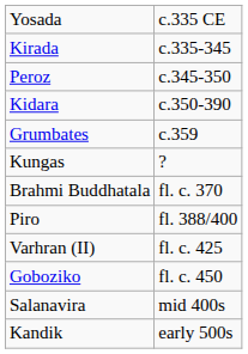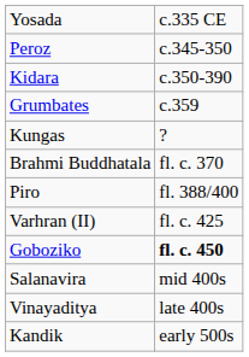 <table class="wikitable">
 <tr>
 <td>Yosada</td>
 <td>c.335 CE</td>
-</tr>
-<tr>
-<td><a href='#'>Kirada</a></td>
-<td>c.335-345</td>
 </tr>
 <tr>
 <td><a href='#'>Peroz</a></td>
 <td>c.345-350</td>
 </tr>
 <tr>
 <td><a href='#'>Kidara</a></td>
 <td>c.350-390</td>
 </tr>
 <tr>
 <td><a href='#'>Grumbates</a></td>
 <td>c.359</td>
 </tr>
 <tr>
 <td>Kungas</td>
 <td>?</td>
 </tr>
 <tr>
 <td>Brahmi Buddhatala</td>
 <td>fl. c. 370</td>
 </tr>
 <tr>
 <td>Piro</td>
 <td>fl. 388/400</td>
 </tr>
 <tr>
 <td>Varhran (II)</td>
 <td>fl. c. 425</td>
 </tr>
 <tr>
 <td><a href='#'>Goboziko</a></td>
-<td>fl. c. 450</td>
+<td><strong>fl. c. 450</strong></td>
 </tr>
 <tr>
 <td>Salanavira</td>
 <td>mid 400s</td>
 </tr>
 <tr>
+<td>Vinayaditya</td>
+<td>late 400s</td>
+</tr>
+<tr>
 <td>Kandik</td>
 <td>early 500s</td>
 </tr>
 </table>
